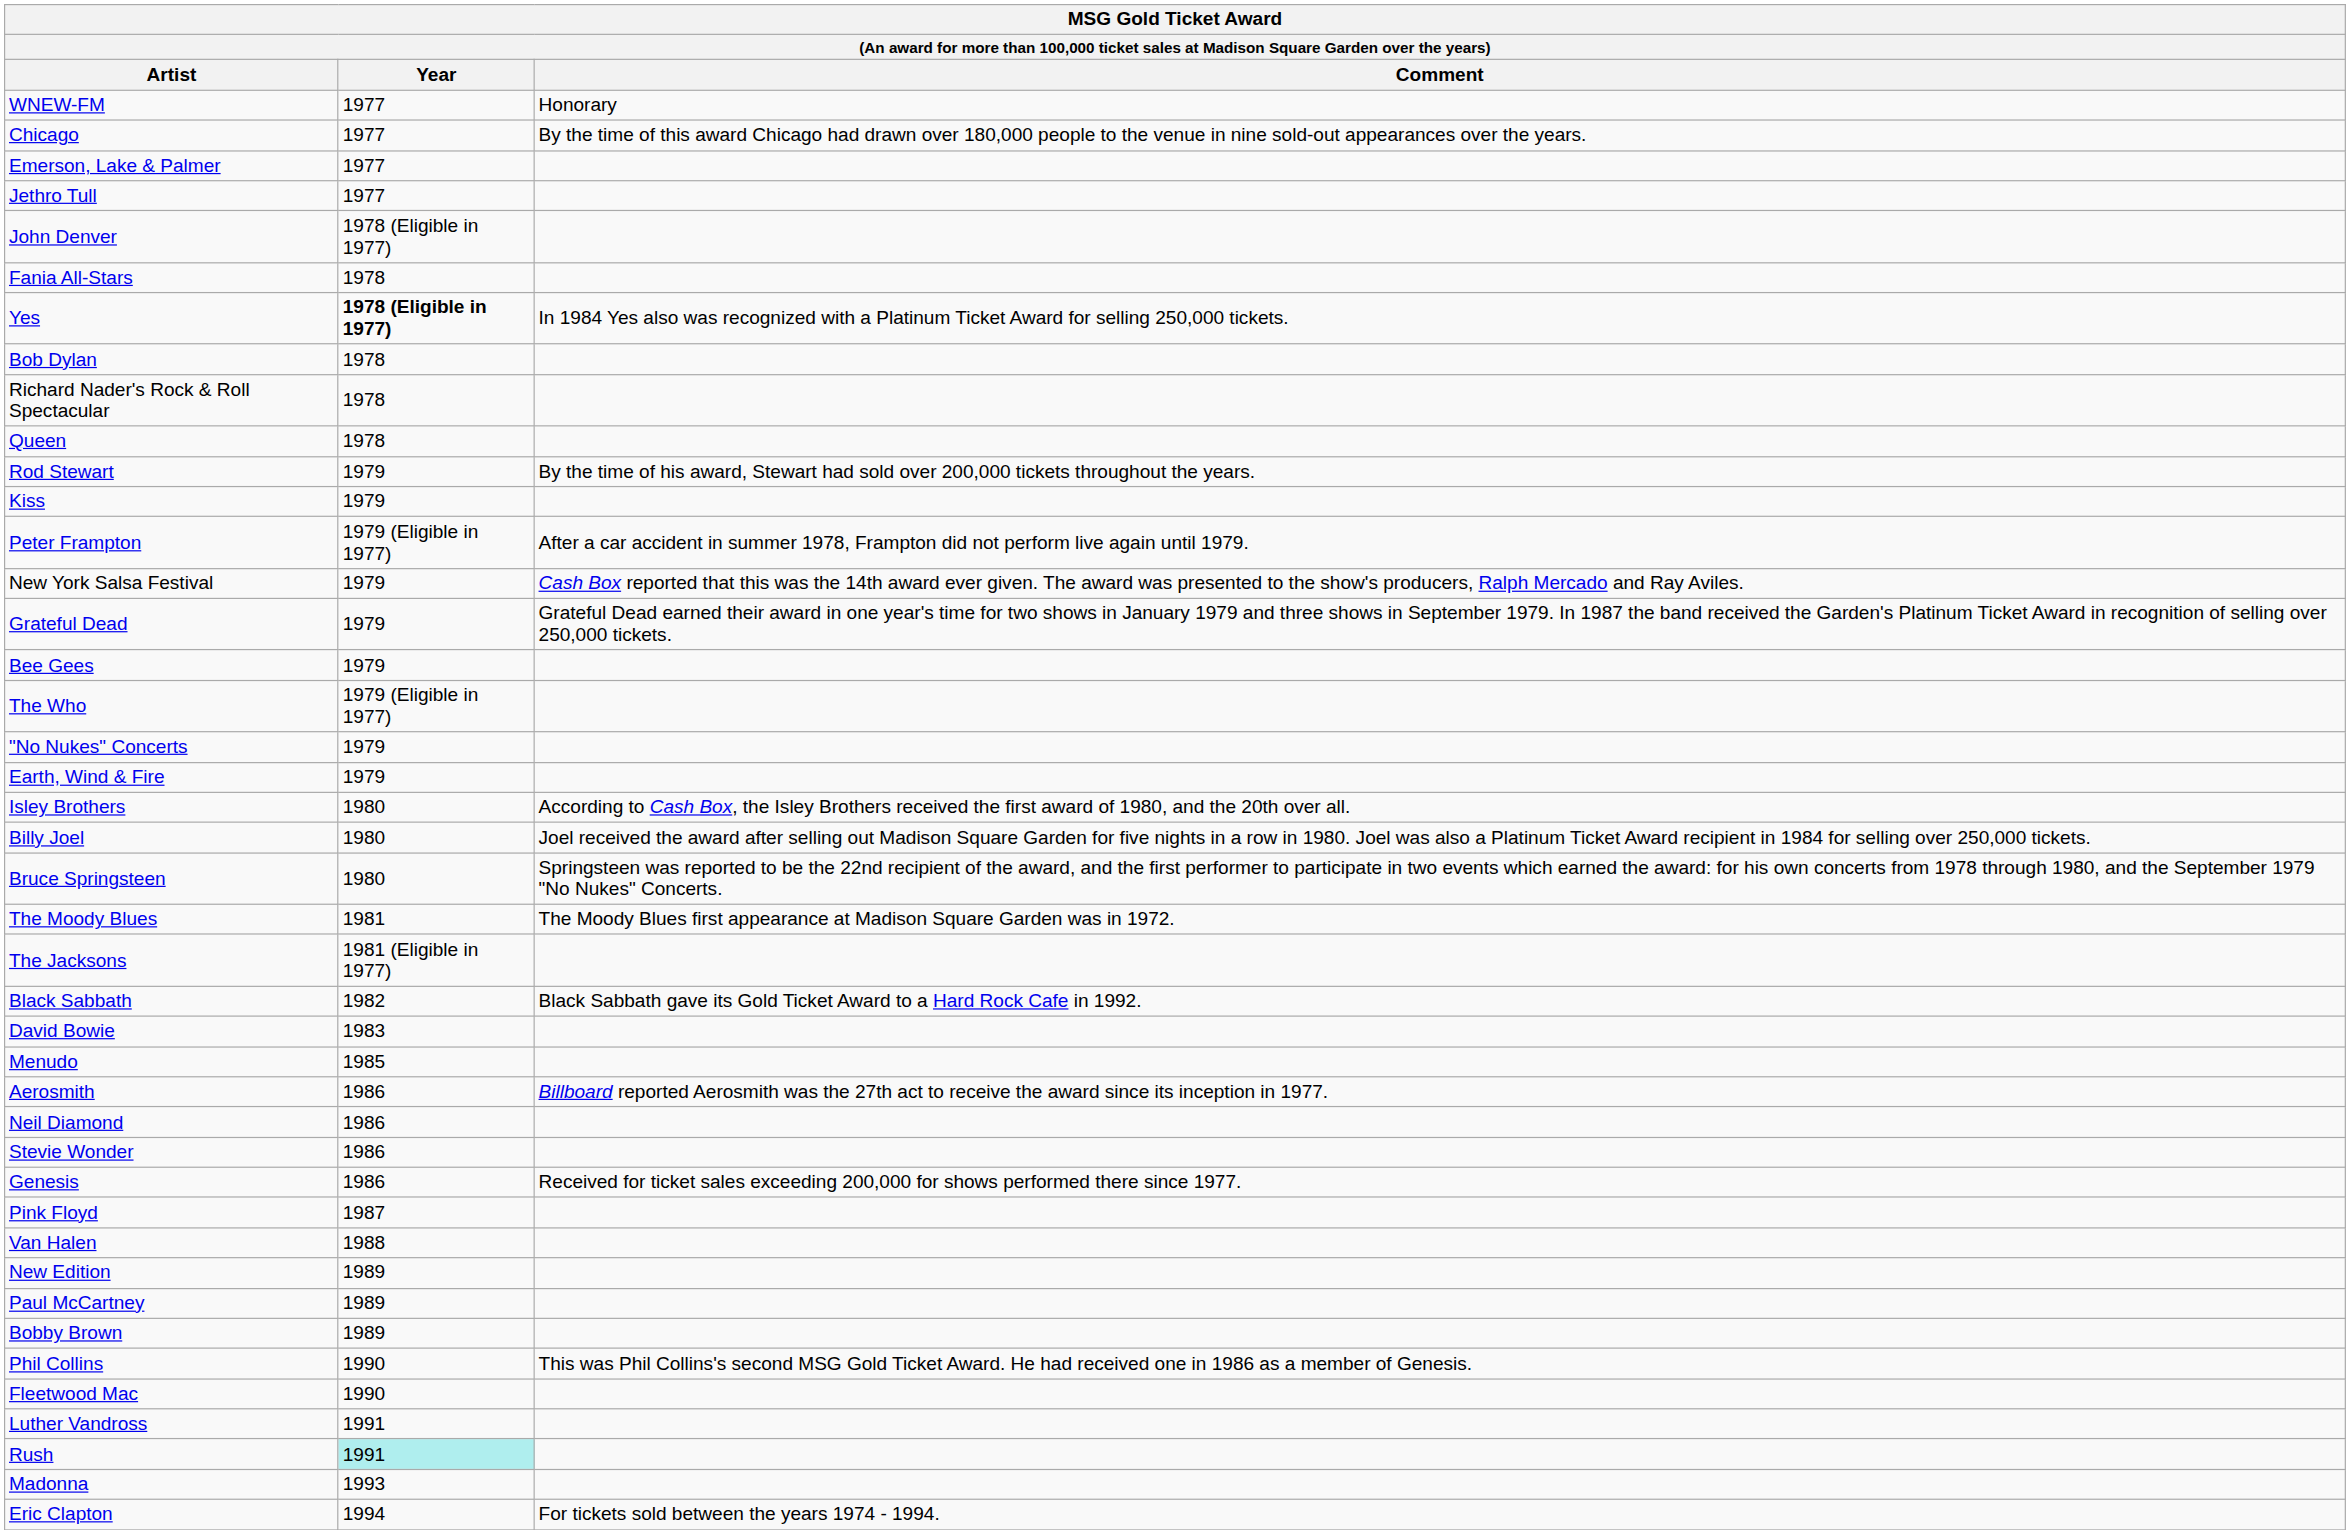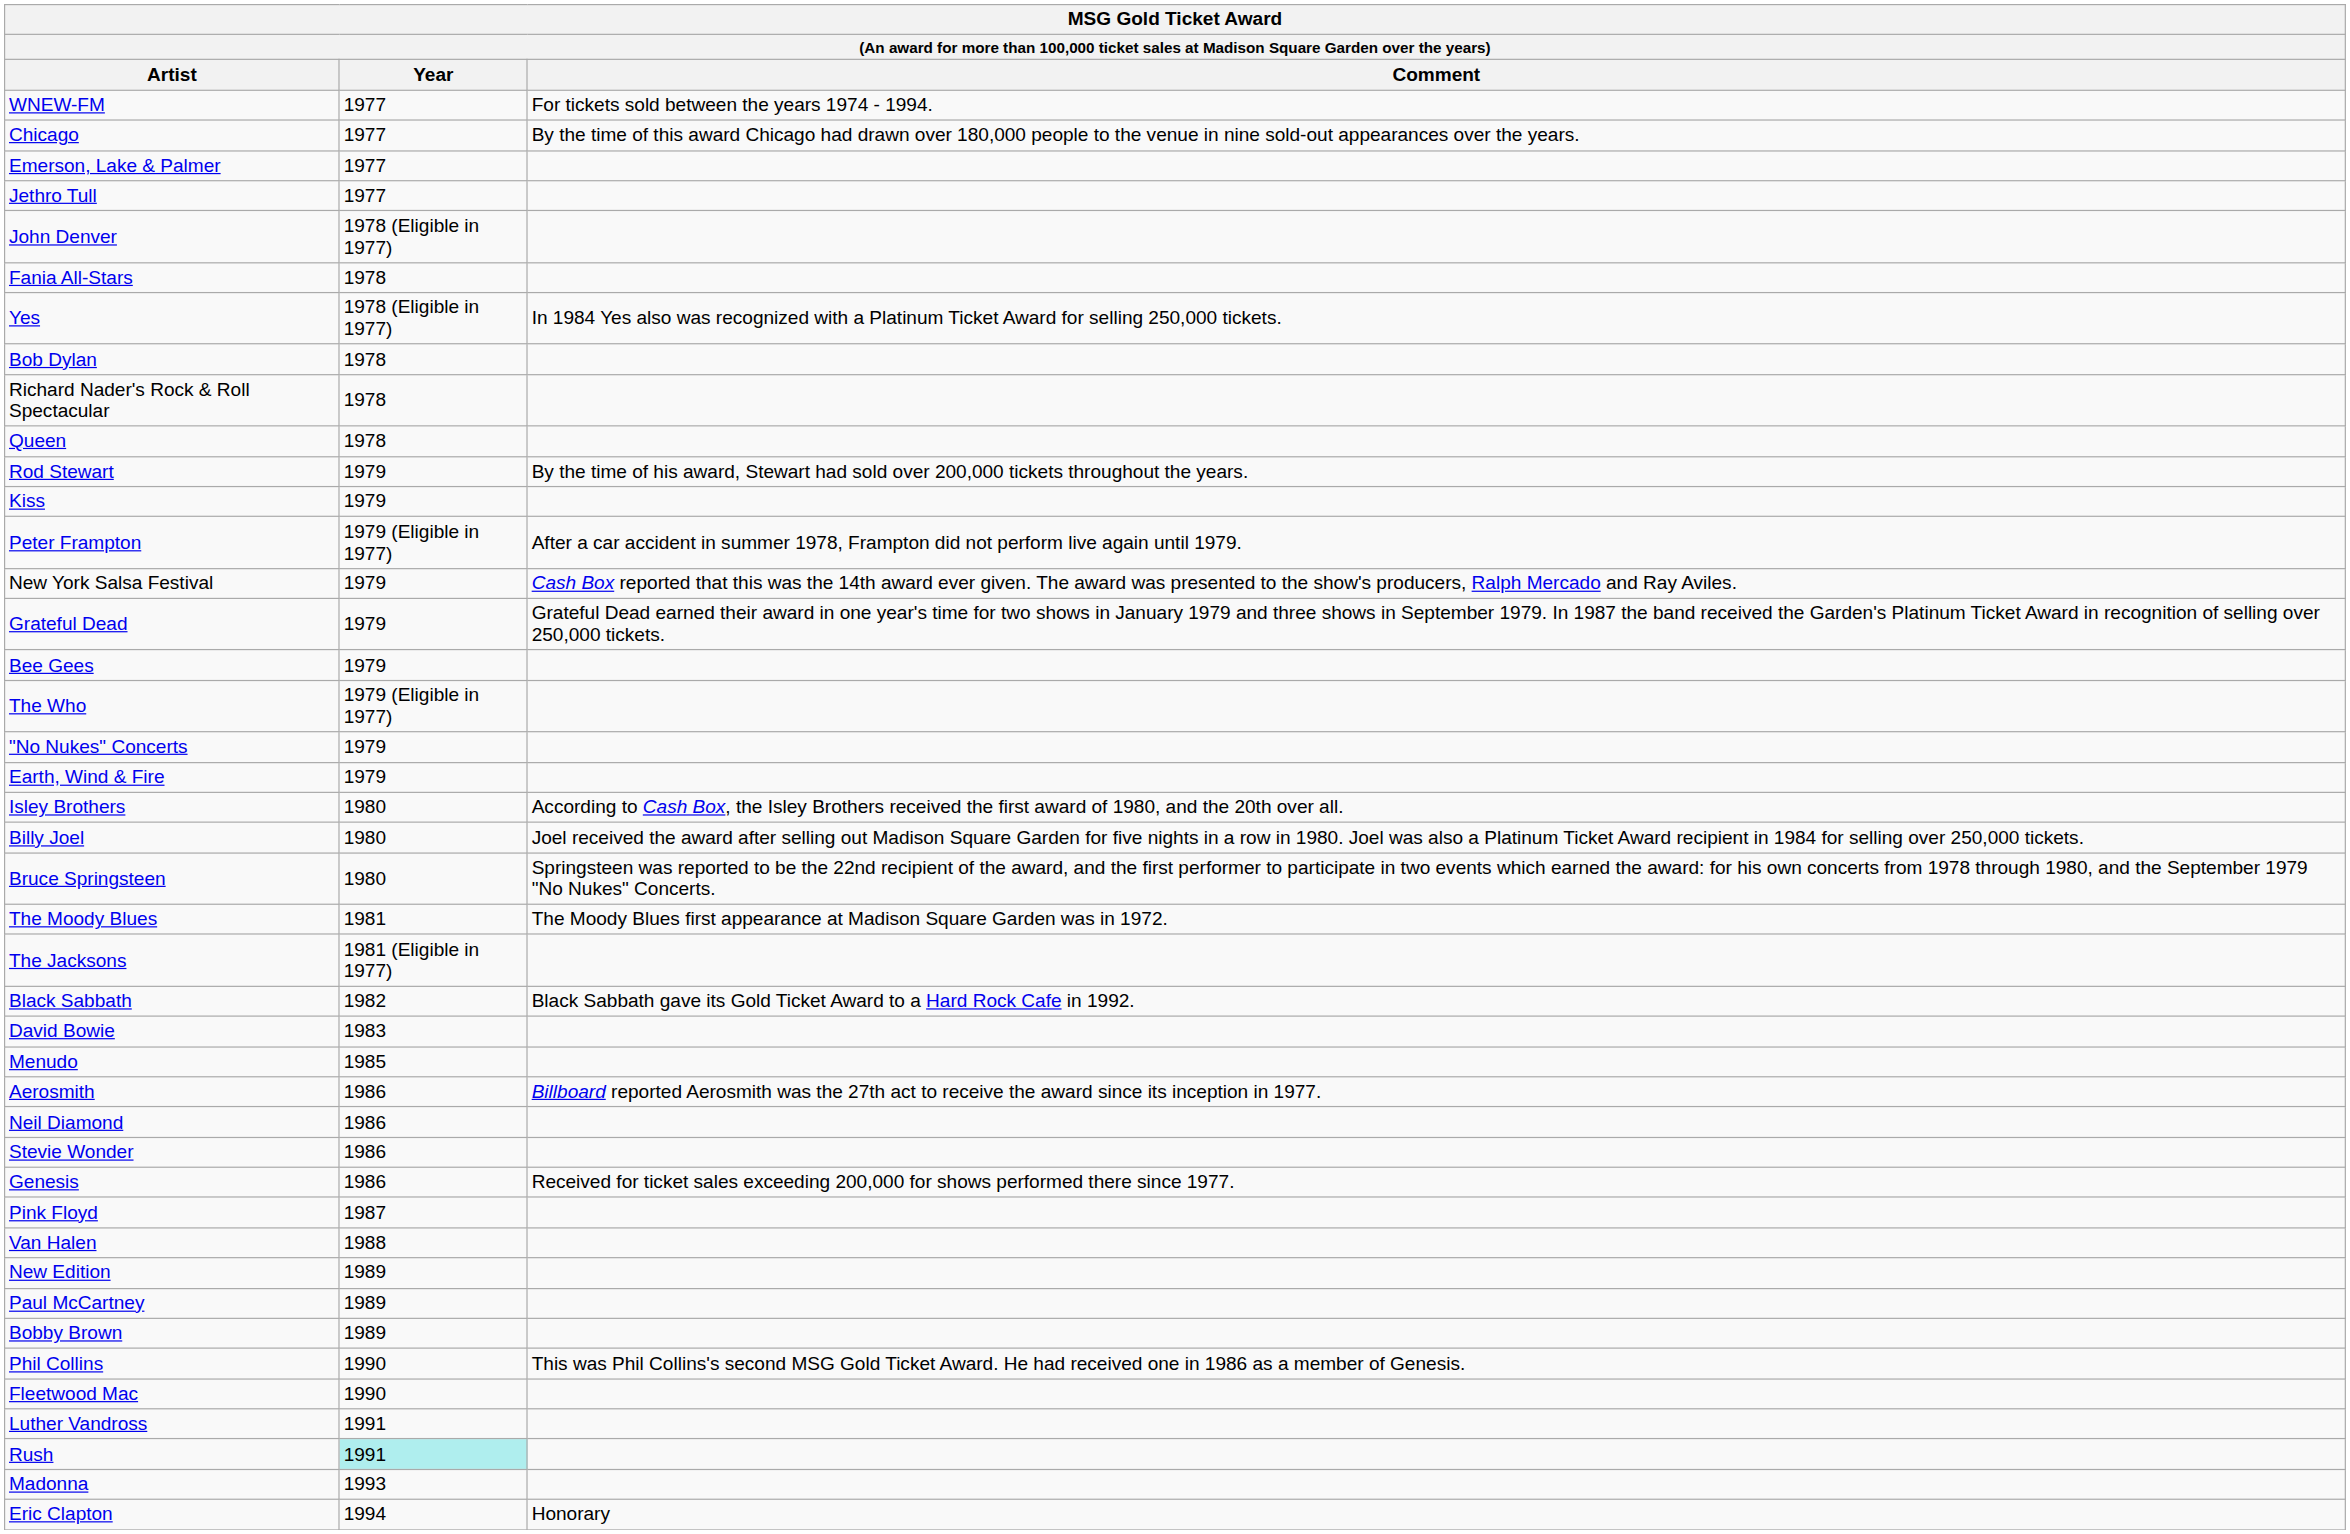 <table class="wikitable sortable">
 <tr>
 <th colspan="3">MSG Gold Ticket Award</th>
 </tr>
 <tr style="font-size: 80%;">
 <th colspan="3">(An award for more than 100,000 ticket sales at Madison Square Garden over the years)</th>
 </tr>
 <tr>
 <th>Artist</th>
 <th class="unsortable">Year</th>
 <th class="unsortable">Comment</th>
 </tr>
 <tr>
 <td rowspan="1"><a href='#'>WNEW-FM</a></td>
 <td>1977</td>
-<td>Honorary</td>
+<td>For tickets sold between the years 1974 - 1994.</td>
 </tr>
 <tr>
 <td rowspan="1"><a href='#'>Chicago</a></td>
 <td>1977</td>
 <td>By the time of this award Chicago had drawn over 180,000 people to the venue in nine sold-out appearances over the years.</td>
 </tr>
 <tr>
 <td rowspan="1"><a href='#'>Emerson, Lake & Palmer</a></td>
 <td>1977</td>
 <td></td>
 </tr>
 <tr>
 <td rowspan="1"><a href='#'>Jethro Tull</a></td>
 <td>1977</td>
 <td></td>
 </tr>
 <tr>
 <td rowspan="1"><a href='#'>John Denver</a></td>
 <td>1978 (Eligible in 1977)</td>
 <td></td>
 </tr>
 <tr>
 <td rowspan="1"><a href='#'>Fania All-Stars</a></td>
 <td>1978</td>
 <td></td>
 </tr>
 <tr>
 <td rowspan="1"><a href='#'>Yes</a></td>
-<td><strong>1978 (Eligible in 1977)</strong></td>
+<td>1978 (Eligible in 1977)</td>
 <td>In 1984 Yes also was recognized with a Platinum Ticket Award for selling 250,000 tickets.</td>
 </tr>
 <tr>
 <td rowspan="1"><a href='#'>Bob Dylan</a></td>
 <td>1978</td>
 <td></td>
 </tr>
 <tr>
 <td rowspan="1">Richard Nader's Rock & Roll Spectacular</td>
 <td>1978</td>
 <td></td>
 </tr>
 <tr>
 <td rowspan="1"><a href='#'>Queen</a></td>
 <td>1978</td>
 <td></td>
 </tr>
 <tr>
 <td rowspan="1"><a href='#'>Rod Stewart</a></td>
 <td>1979</td>
 <td>By the time of his award, Stewart had sold over 200,000 tickets throughout the years.</td>
 </tr>
 <tr>
 <td rowspan="1"><a href='#'>Kiss</a></td>
 <td>1979</td>
 <td></td>
 </tr>
 <tr>
 <td rowspan="1"><a href='#'>Peter Frampton</a></td>
 <td>1979 (Eligible in 1977)</td>
 <td>After a car accident in summer 1978, Frampton did not perform live again until 1979.</td>
 </tr>
 <tr>
 <td rowspan="1">New York Salsa Festival</td>
 <td>1979</td>
 <td><a href='#'><em>Cash Box</em></a> reported that this was the 14th award ever given. The award was presented to the show's producers, <a href='#'>Ralph Mercado</a> and Ray Aviles.</td>
 </tr>
 <tr>
 <td rowspan="1"><a href='#'>Grateful Dead</a></td>
 <td>1979</td>
 <td>Grateful Dead earned their award in one year's time for two shows in January 1979 and three shows in September 1979. In 1987 the band received  the Garden's Platinum Ticket Award in recognition of selling over 250,000 tickets.</td>
 </tr>
 <tr>
 <td rowspan="1"><a href='#'>Bee Gees</a></td>
 <td>1979</td>
 <td></td>
 </tr>
 <tr>
 <td rowspan="1"><a href='#'>The Who</a></td>
 <td>1979 (Eligible in 1977)</td>
 <td></td>
 </tr>
 <tr>
 <td rowspan="1"><a href='#'>"No Nukes" Concerts</a></td>
 <td>1979</td>
 <td></td>
 </tr>
 <tr>
 <td rowspan="1"><a href='#'>Earth, Wind & Fire</a></td>
 <td>1979</td>
 <td></td>
 </tr>
 <tr>
 <td rowspan="1"><a href='#'>Isley Brothers</a></td>
 <td>1980</td>
 <td>According to <a href='#'><em>Cash Box</em></a>, the Isley Brothers received the first award of 1980, and the 20th over all.</td>
 </tr>
 <tr>
 <td rowspan="1"><a href='#'>Billy Joel</a></td>
 <td>1980</td>
 <td>Joel received the award after selling out Madison Square Garden for five nights in a row in 1980. Joel was also a Platinum Ticket Award recipient in 1984 for selling over 250,000 tickets.</td>
 </tr>
 <tr>
 <td rowspan="1"><a href='#'>Bruce Springsteen</a></td>
 <td>1980</td>
 <td>Springsteen was reported to be the 22nd recipient of the award, and the first performer to participate in two events which earned the award: for his own concerts from 1978 through 1980, and the September 1979 "No Nukes" Concerts.</td>
 </tr>
 <tr>
 <td rowspan="1"><a href='#'>The Moody Blues</a></td>
 <td>1981</td>
 <td>The Moody Blues first appearance at Madison Square Garden was in 1972.</td>
 </tr>
 <tr>
 <td rowspan="1"><a href='#'>The Jacksons</a></td>
 <td>1981 (Eligible in 1977)</td>
 <td></td>
 </tr>
 <tr>
 <td rowspan="1"><a href='#'>Black Sabbath</a></td>
 <td>1982</td>
 <td>Black Sabbath gave its Gold Ticket Award to a <a href='#'>Hard Rock Cafe</a> in 1992.</td>
 </tr>
 <tr>
 <td rowspan="1"><a href='#'>David Bowie</a></td>
 <td>1983</td>
 <td></td>
 </tr>
 <tr>
 <td rowspan="1"><a href='#'>Menudo</a></td>
 <td>1985</td>
 <td></td>
 </tr>
 <tr>
 <td rowspan="1"><a href='#'>Aerosmith</a></td>
 <td>1986</td>
 <td><a href='#'><em>Billboard</em></a> reported Aerosmith was the 27th act to receive the award since its inception in 1977.</td>
 </tr>
 <tr>
 <td rowspan="1"><a href='#'>Neil Diamond</a></td>
 <td>1986</td>
 <td></td>
 </tr>
 <tr>
 <td rowspan="1"><a href='#'>Stevie Wonder</a></td>
 <td>1986</td>
 <td></td>
 </tr>
 <tr>
 <td rowspan="1"><a href='#'>Genesis</a></td>
 <td>1986</td>
 <td>Received for ticket sales exceeding 200,000 for shows performed there since 1977.</td>
 </tr>
 <tr>
 <td rowspan="1"><a href='#'>Pink Floyd</a></td>
 <td>1987</td>
 <td></td>
 </tr>
 <tr>
 <td rowspan="1"><a href='#'>Van Halen</a></td>
 <td>1988</td>
 <td></td>
 </tr>
 <tr>
 <td rowspan="1"><a href='#'>New Edition</a></td>
 <td>1989</td>
 <td></td>
 </tr>
 <tr>
 <td rowspan="1"><a href='#'>Paul McCartney</a></td>
 <td>1989</td>
 <td></td>
 </tr>
 <tr>
 <td rowspan="1"><a href='#'>Bobby Brown</a></td>
 <td>1989</td>
 <td></td>
 </tr>
 <tr>
 <td rowspan="1"><a href='#'>Phil Collins</a></td>
 <td>1990</td>
 <td>This was Phil Collins's second MSG Gold Ticket Award. He had received one in 1986 as a member of Genesis.</td>
 </tr>
 <tr>
 <td rowspan="1"><a href='#'>Fleetwood Mac</a></td>
 <td>1990</td>
 <td></td>
 </tr>
 <tr>
 <td rowspan="1"><a href='#'>Luther Vandross</a></td>
 <td>1991</td>
 <td></td>
 </tr>
 <tr>
 <td rowspan="1"><a href='#'>Rush</a></td>
 <td style="background: paleturquoise;">1991</td>
 <td></td>
 </tr>
 <tr>
 <td rowspan="1"><a href='#'>Madonna</a></td>
 <td>1993</td>
 <td></td>
 </tr>
 <tr>
 <td rowspan="1"><a href='#'>Eric Clapton</a></td>
 <td>1994</td>
-<td>For tickets sold between the years 1974 - 1994.</td>
+<td>Honorary</td>
 </tr>
 <tr>
 </tr>
 </table>
